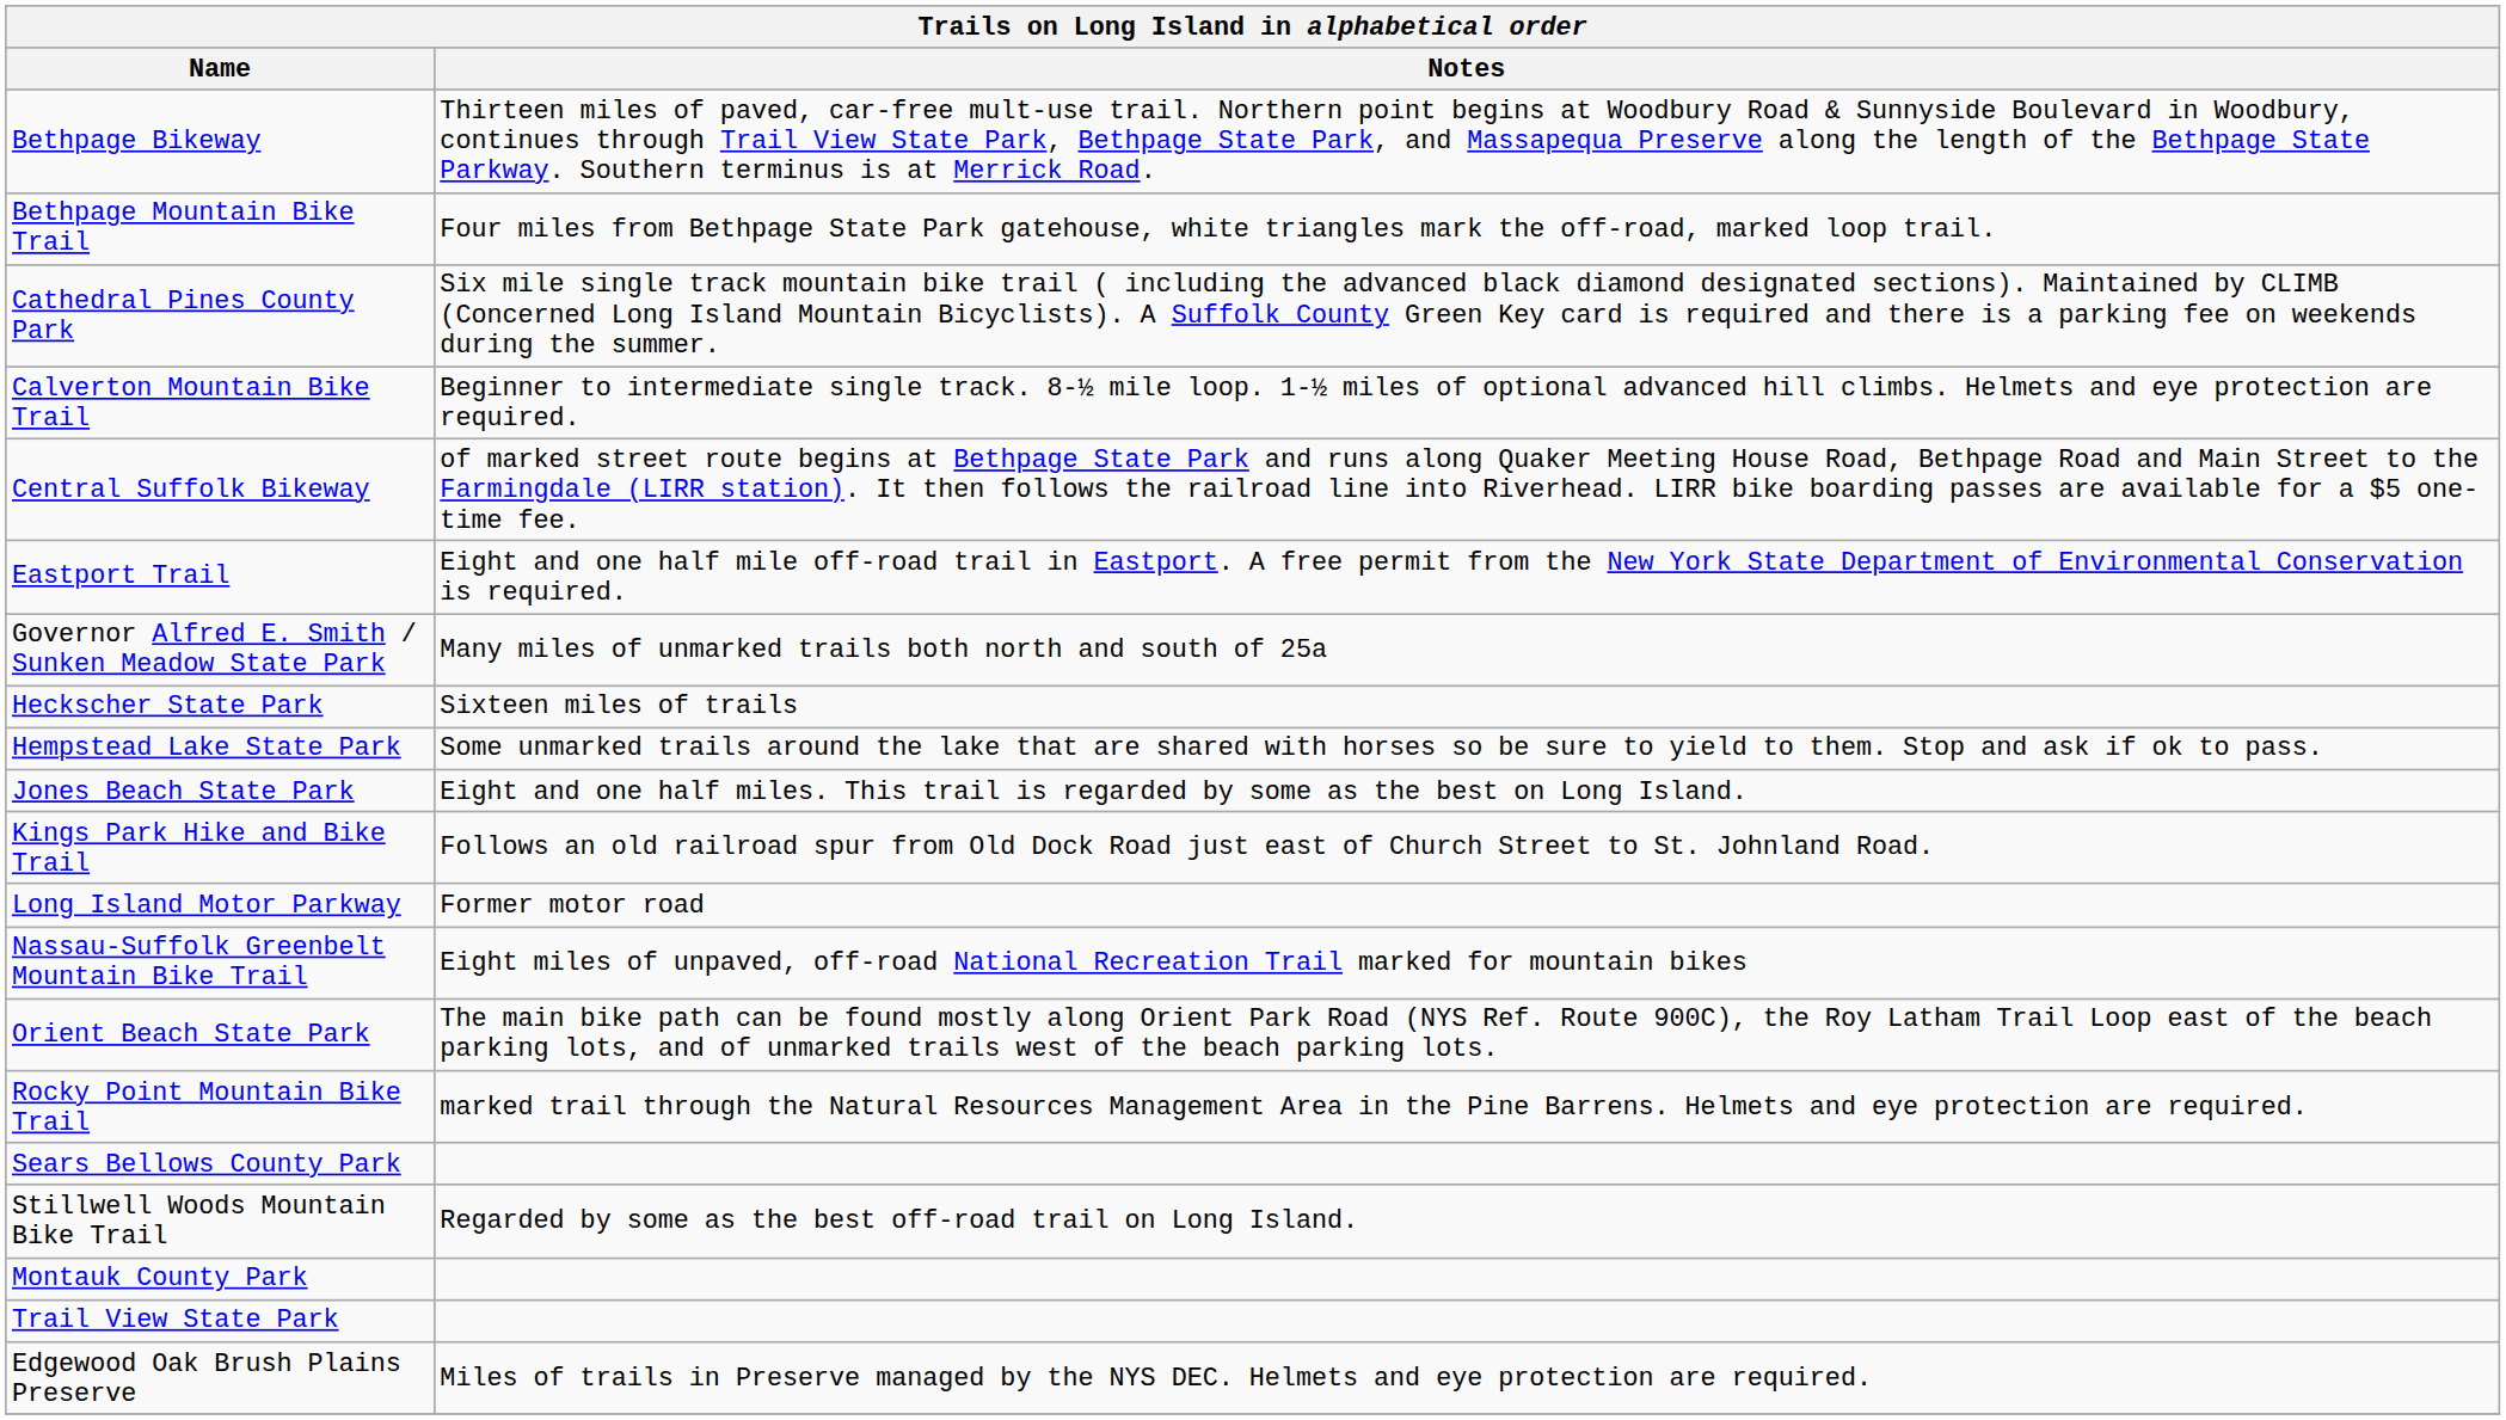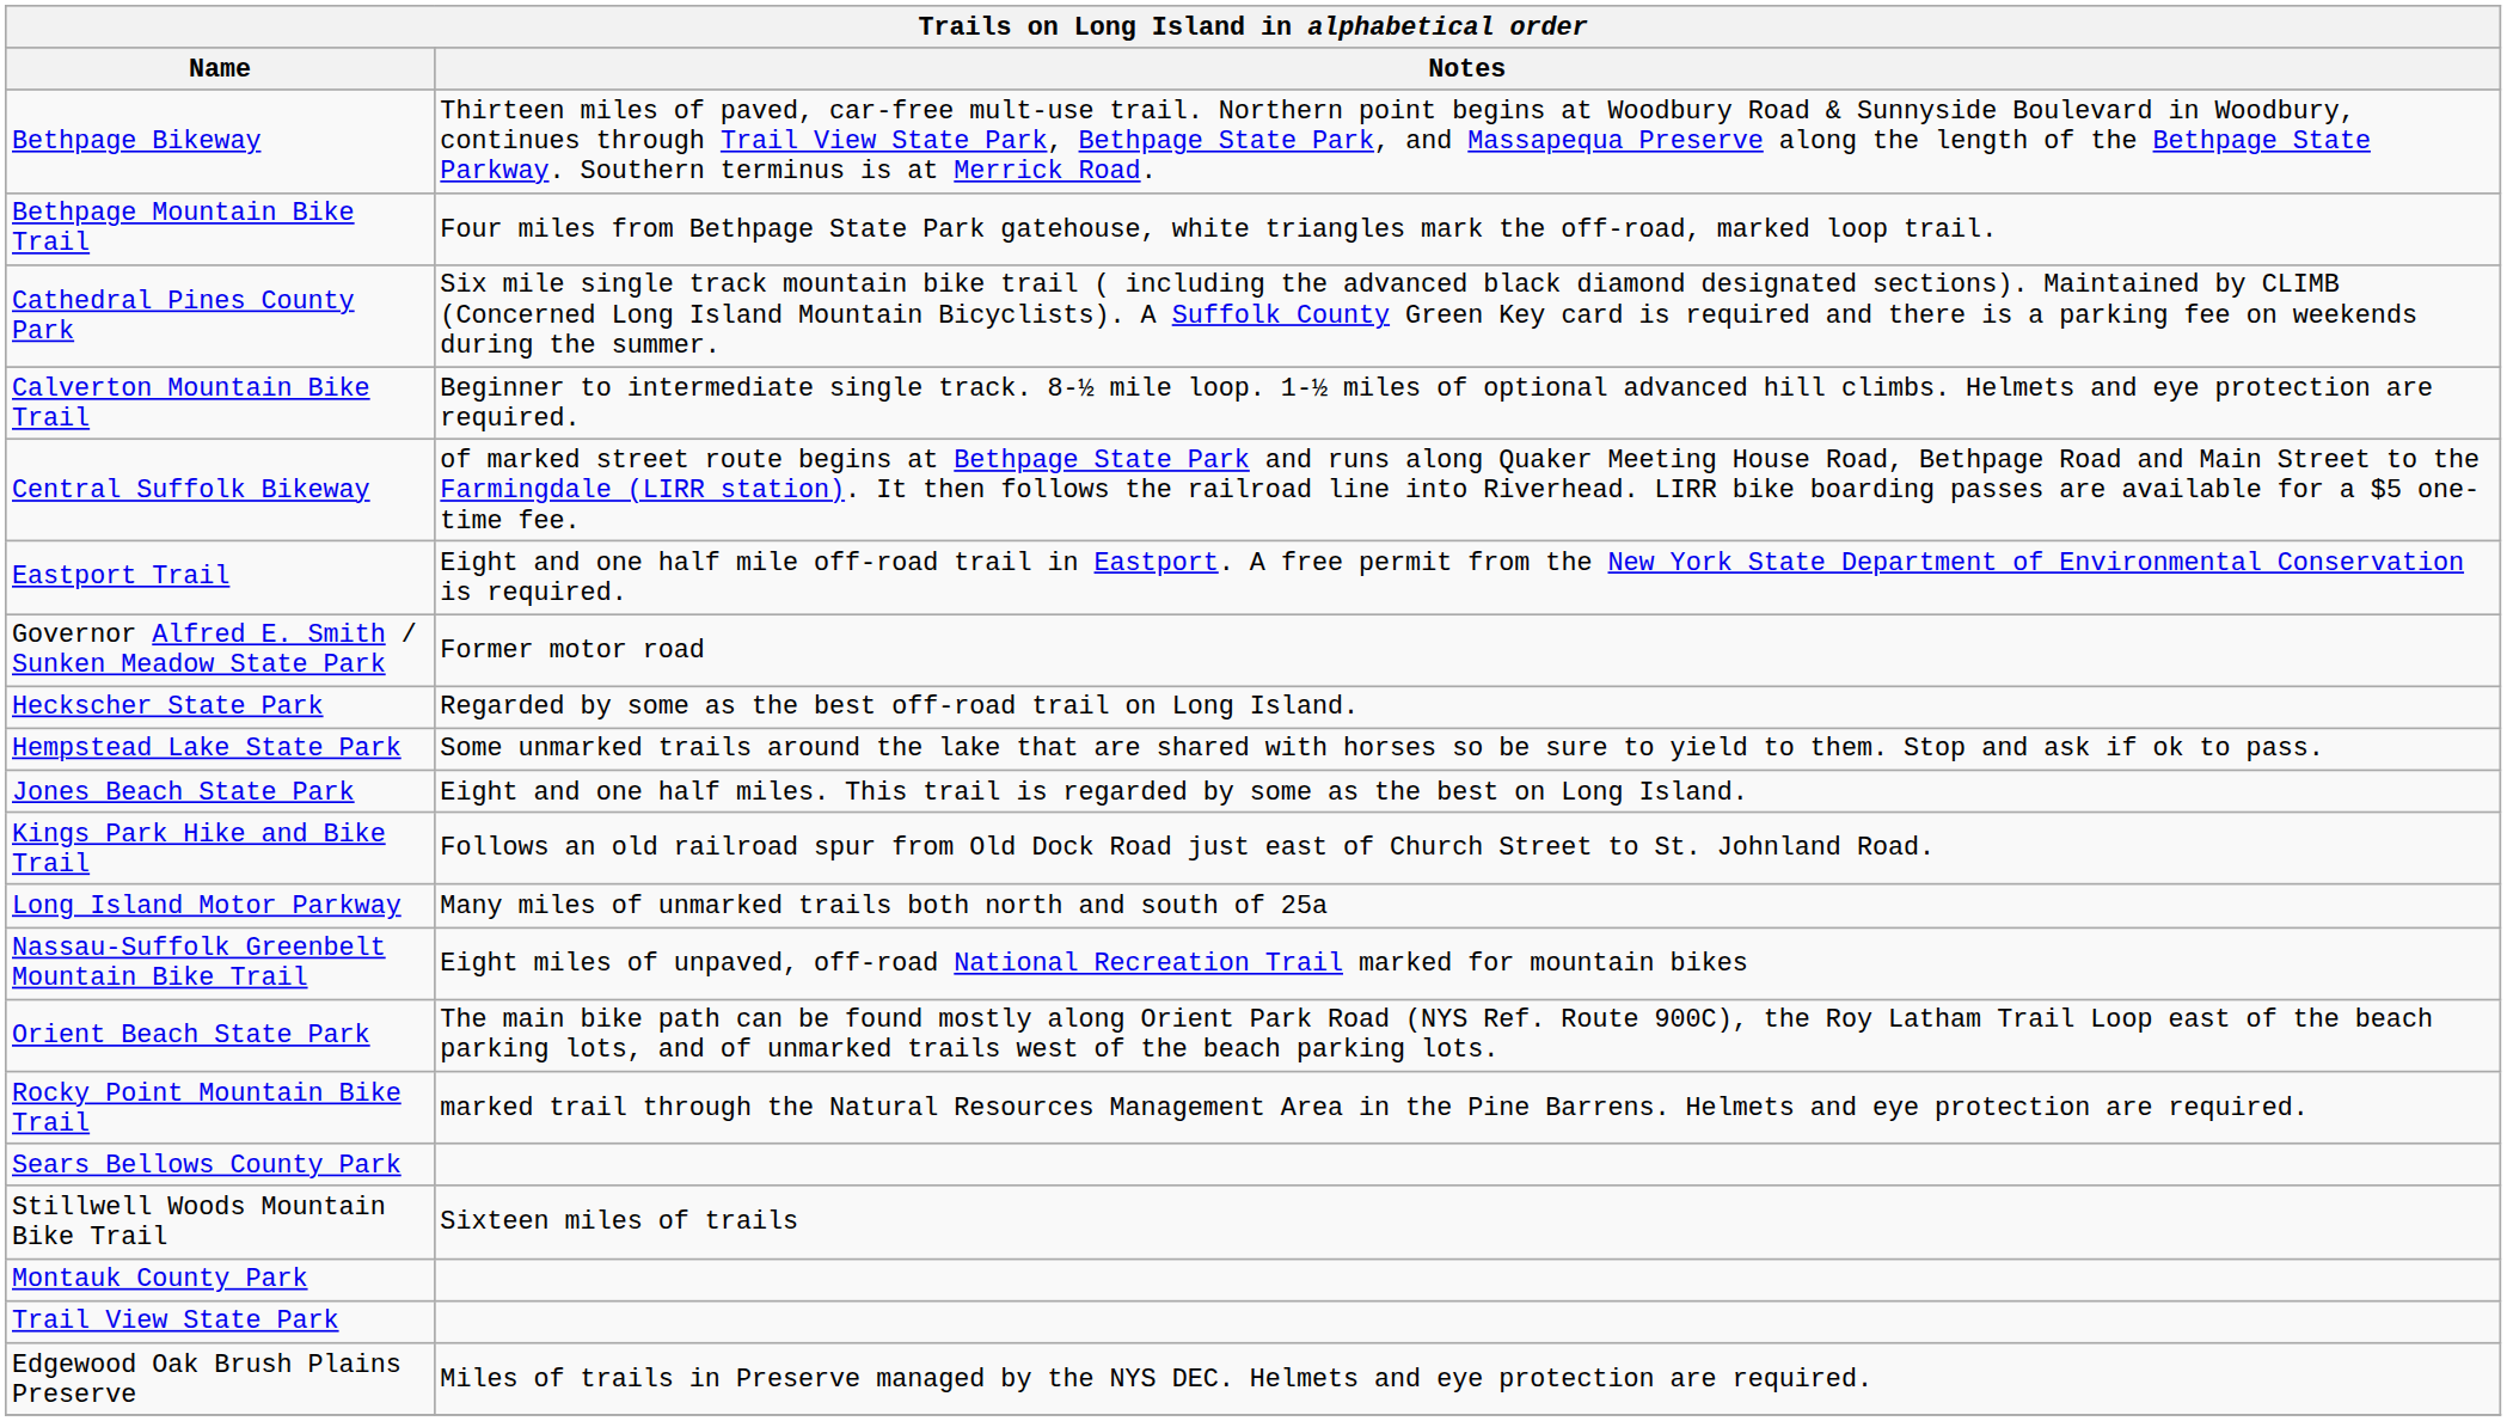 <table class="wikitable">
 <tr>
 <th align="center" colspan="6"><strong>Trails on Long Island</strong> in <em>alphabetical order</em></th>
 </tr>
 <tr>
 <th>Name</th>
 <th>Notes</th>
 </tr>
 <tr>
 <td><a href='#'>Bethpage Bikeway</a></td>
 <td>Thirteen miles of paved, car-free mult-use trail. Northern point begins at Woodbury Road & Sunnyside Boulevard in Woodbury, continues through <a href='#'>Trail View State Park</a>, <a href='#'>Bethpage State Park</a>, and <a href='#'>Massapequa Preserve</a> along the length of the <a href='#'>Bethpage State Parkway</a>. Southern terminus is at <a href='#'>Merrick Road</a>.</td>
 </tr>
 <tr>
 <td><a href='#'>Bethpage Mountain Bike Trail</a></td>
 <td>Four miles from Bethpage State Park gatehouse, white triangles mark the off-road, marked loop trail.</td>
 </tr>
 <tr>
 <td><a href='#'>Cathedral Pines County Park</a></td>
 <td>Six mile single track mountain bike trail ( including the advanced black diamond designated sections). Maintained by CLIMB (Concerned Long Island Mountain Bicyclists). A <a href='#'>Suffolk County</a> Green Key card is required and there is a parking fee on weekends during the summer.</td>
 </tr>
 <tr>
 <td><a href='#'>Calverton Mountain Bike Trail</a></td>
 <td>Beginner to intermediate single track. 8-½ mile loop. 1-½ miles of optional advanced hill climbs. Helmets and eye protection are required. </td>
 </tr>
 <tr>
 <td><a href='#'>Central Suffolk Bikeway</a></td>
 <td> of marked street route begins at <a href='#'>Bethpage State Park</a> and runs along Quaker Meeting House Road, Bethpage Road and Main Street to the <a href='#'>Farmingdale (LIRR station)</a>. It then follows the railroad line into Riverhead. LIRR bike boarding passes are available for a $5 one-time fee.</td>
 </tr>
 <tr>
 <td><a href='#'>Eastport Trail</a></td>
 <td>Eight and one half mile off-road trail in <a href='#'>Eastport</a>. A free permit from the <a href='#'>New York State Department of Environmental Conservation</a> is required.</td>
 </tr>
 <tr>
 <td>Governor <a href='#'>Alfred E. Smith</a> / <a href='#'>Sunken Meadow State Park</a></td>
-<td>Many miles of unmarked trails both north and south of 25a</td>
+<td>Former motor road</td>
 </tr>
 <tr>
 <td><a href='#'>Heckscher State Park</a></td>
-<td>Sixteen miles of trails</td>
+<td>Regarded by some as the best off-road trail on Long Island.</td>
 </tr>
 <tr>
 <td><a href='#'>Hempstead Lake State Park</a></td>
 <td>Some unmarked trails around the lake that are shared with horses so be sure to yield to them. Stop and ask if ok to pass.</td>
 </tr>
 <tr>
 <td><a href='#'>Jones Beach State Park</a></td>
 <td>Eight and one half miles. This trail is regarded by some as the best on Long Island.</td>
 </tr>
 <tr>
 <td><a href='#'>Kings Park Hike and Bike Trail</a></td>
 <td>Follows an old railroad spur from Old Dock Road just east of Church Street to St. Johnland Road.</td>
 </tr>
 <tr>
 <td><a href='#'>Long Island Motor Parkway</a></td>
-<td>Former motor road</td>
+<td>Many miles of unmarked trails both north and south of 25a</td>
 </tr>
 <tr>
 <td><a href='#'>Nassau-Suffolk Greenbelt Mountain Bike Trail</a></td>
 <td>Eight miles of unpaved, off-road <a href='#'>National Recreation Trail</a> marked for mountain bikes</td>
 </tr>
 <tr>
 <td><a href='#'>Orient Beach State Park</a></td>
 <td>The main  bike path can be found mostly along Orient Park Road (NYS Ref. Route 900C), the  Roy Latham Trail Loop east of the beach parking lots, and  of unmarked trails west of the beach parking lots.</td>
 </tr>
 <tr>
 <td><a href='#'>Rocky Point Mountain Bike Trail</a></td>
 <td> marked trail through the Natural Resources Management Area in the Pine Barrens. Helmets and eye protection are required. </td>
 </tr>
 <tr>
 <td><a href='#'>Sears Bellows County Park</a></td>
 <td></td>
 </tr>
 <tr many miles of unmarked trails with some pond and water views, yield to horses.>
 <td>Stillwell Woods Mountain Bike Trail</td>
-<td>Regarded by some as the best off-road trail on Long Island.</td>
+<td>Sixteen miles of trails</td>
 </tr>
 <tr>
 <td><a href='#'>Montauk County Park</a></td>
 <td></td>
 </tr>
 <tr>
 <td><a href='#'>Trail View State Park</a></td>
 <td></td>
 </tr>
 <tr Connects Stillwell Woods with Bethpage Park. Two way trail, use a bell to warn others of approach. About 8 miles long.>
 <td>Edgewood Oak Brush Plains Preserve</td>
 <td>Miles of trails in Preserve managed by the NYS DEC. Helmets and eye protection are required. </td>
 </tr>
 <tr 5.5 mile beginner loop marked with white discs. More difficult loops marked in yellow and blue. Most difficult loops marked with red discs. Total miles about 19.>
 </tr>
 </table>
